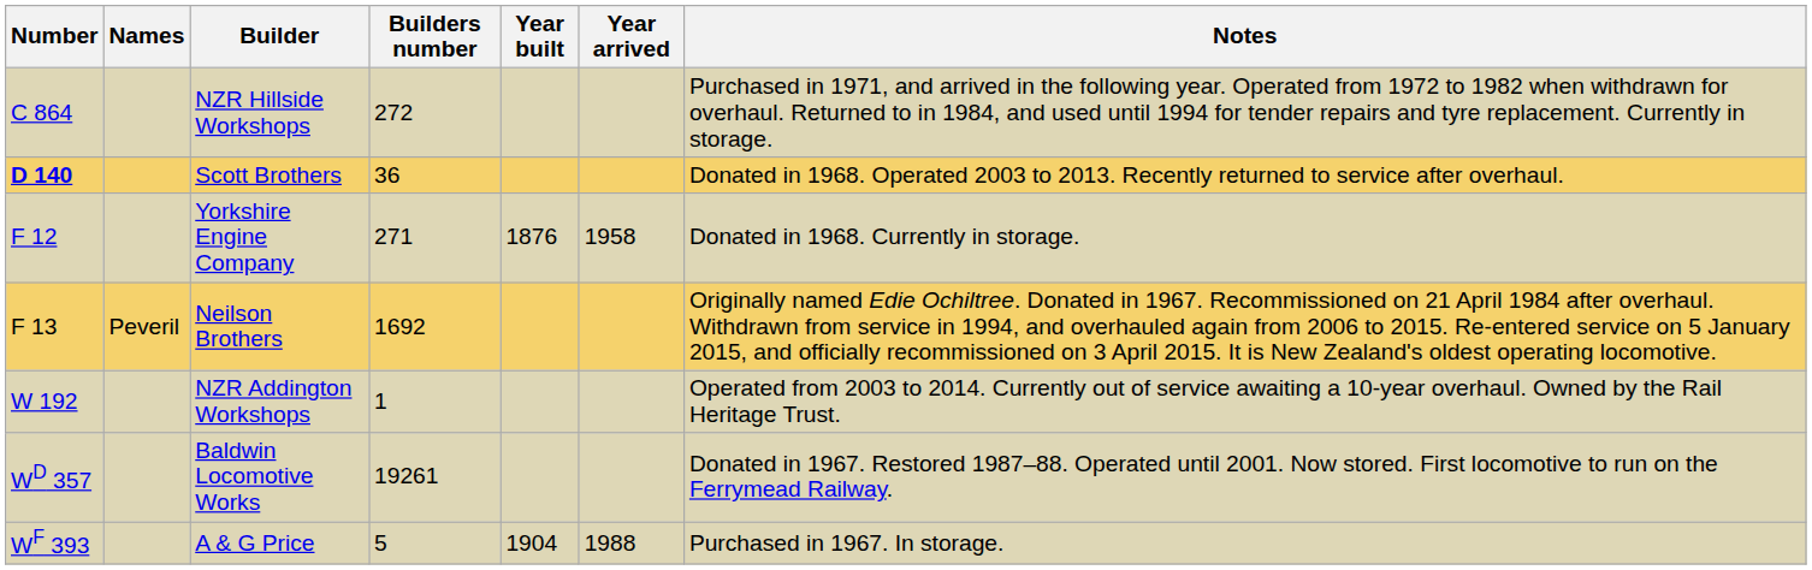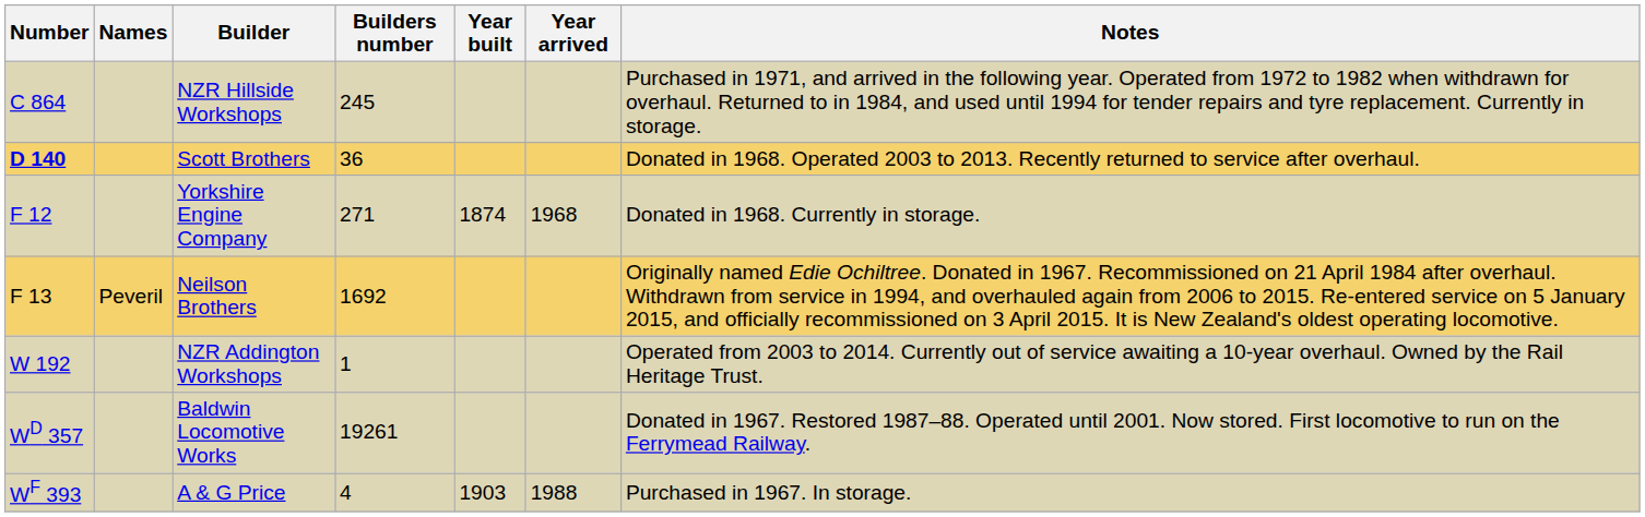 <table class="sortable wikitable" border="1">
 <tr>
 <th>Number</th>
 <th>Names</th>
 <th>Builder</th>
 <th>Builders number</th>
 <th>Year built</th>
 <th>Year arrived</th>
 <th>Notes</th>
 </tr>
 <tr style="background:#DED7B6;">
 <td><a href='#'>C 864</a></td>
 <td></td>
 <td><a href='#'>NZR Hillside Workshops</a></td>
-<td>272</td>
+<td>245</td>
 <td></td>
 <td></td>
 <td>Purchased in 1971, and arrived in the following year. Operated from 1972 to 1982 when withdrawn for overhaul. Returned to in 1984, and used until 1994 for tender repairs and tyre replacement. Currently in storage.</td>
 </tr>
 <tr style="background:#F5D26C;">
 <td><strong><a href='#'>D 140</a></strong></td>
 <td></td>
 <td><a href='#'>Scott Brothers</a></td>
 <td>36</td>
 <td></td>
 <td></td>
 <td>Donated in 1968. Operated 2003 to 2013. Recently returned to service after overhaul.</td>
 </tr>
 <tr style="background:#DED7B6;">
 <td><a href='#'>F 12</a></td>
 <td></td>
 <td><a href='#'>Yorkshire Engine Company</a></td>
 <td>271</td>
-<td>1876</td>
-<td>1958</td>
+<td>1874</td>
+<td>1968</td>
 <td>Donated in 1968. Currently in storage.</td>
 </tr>
 <tr style="background:#F5D26C;">
 <td>F 13</td>
 <td>Peveril</td>
 <td><a href='#'>Neilson Brothers</a></td>
 <td>1692</td>
 <td></td>
 <td></td>
 <td>Originally named <em>Edie Ochiltree</em>. Donated in 1967. Recommissioned on 21 April 1984 after overhaul. Withdrawn from service in 1994, and overhauled again from 2006 to 2015. Re-entered service on 5 January 2015, and officially recommissioned on 3 April 2015. It is New Zealand's oldest operating locomotive.</td>
 </tr>
 <tr style="background:#DED7B6;">
 <td><a href='#'>W 192</a></td>
 <td></td>
 <td><a href='#'>NZR Addington Workshops</a></td>
 <td>1</td>
 <td></td>
 <td></td>
 <td>Operated from 2003 to 2014. Currently out of service awaiting a 10-year overhaul. Owned by the Rail Heritage Trust.</td>
 </tr>
 <tr style="background:#DED7B6;">
 <td><a href='#'>W<sup>D</sup> 357</a></td>
 <td></td>
 <td><a href='#'>Baldwin Locomotive Works</a></td>
 <td>19261</td>
 <td></td>
 <td></td>
 <td>Donated in 1967. Restored 1987–88. Operated until 2001. Now stored. First locomotive to run on the <a href='#'>Ferrymead Railway</a>.</td>
 </tr>
 <tr style="background:#DED7B6;">
 <td><a href='#'>W<sup>F</sup> 393</a></td>
 <td></td>
 <td><a href='#'>A & G Price</a></td>
-<td>5</td>
-<td>1904</td>
+<td>4</td>
+<td>1903</td>
 <td>1988</td>
 <td>Purchased in 1967. In storage.</td>
 </tr>
 </table>
